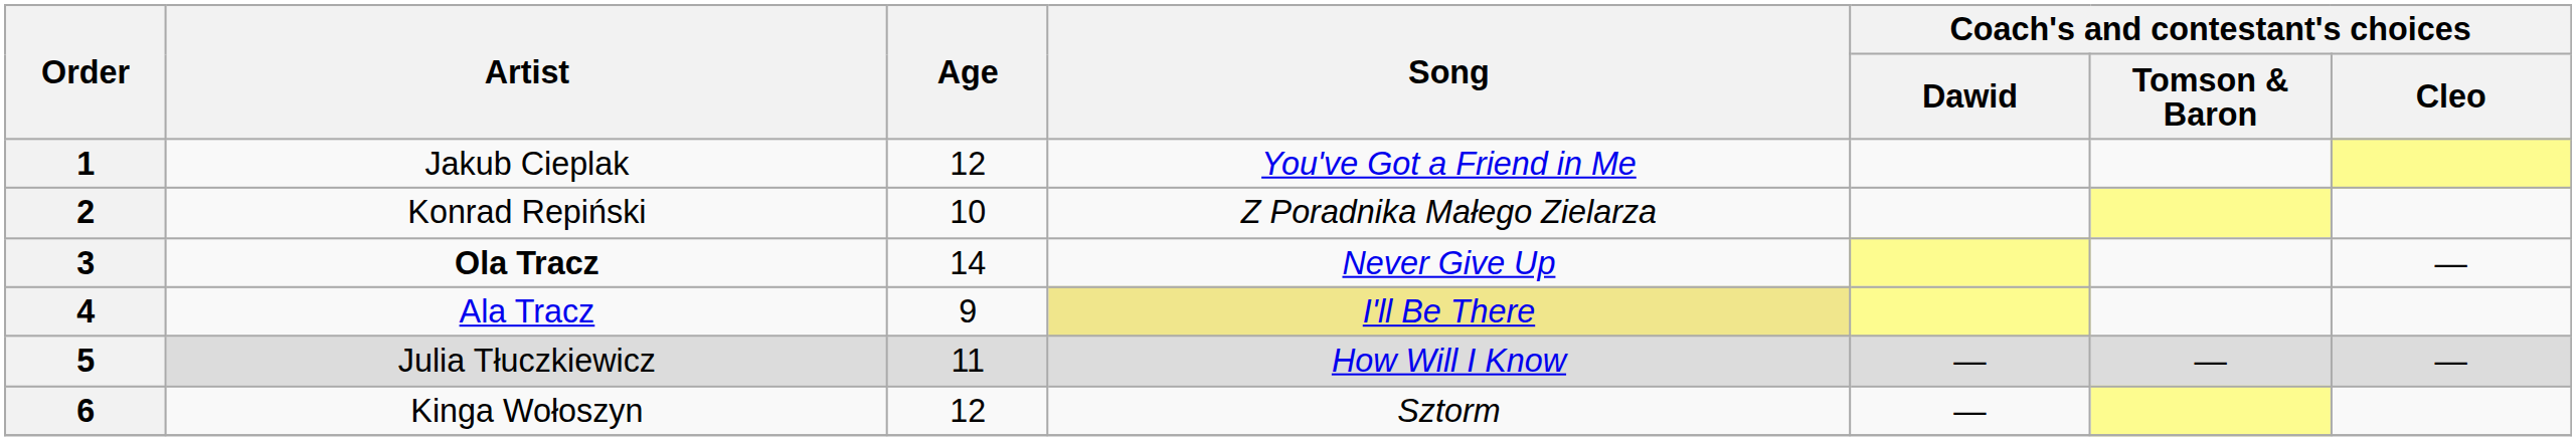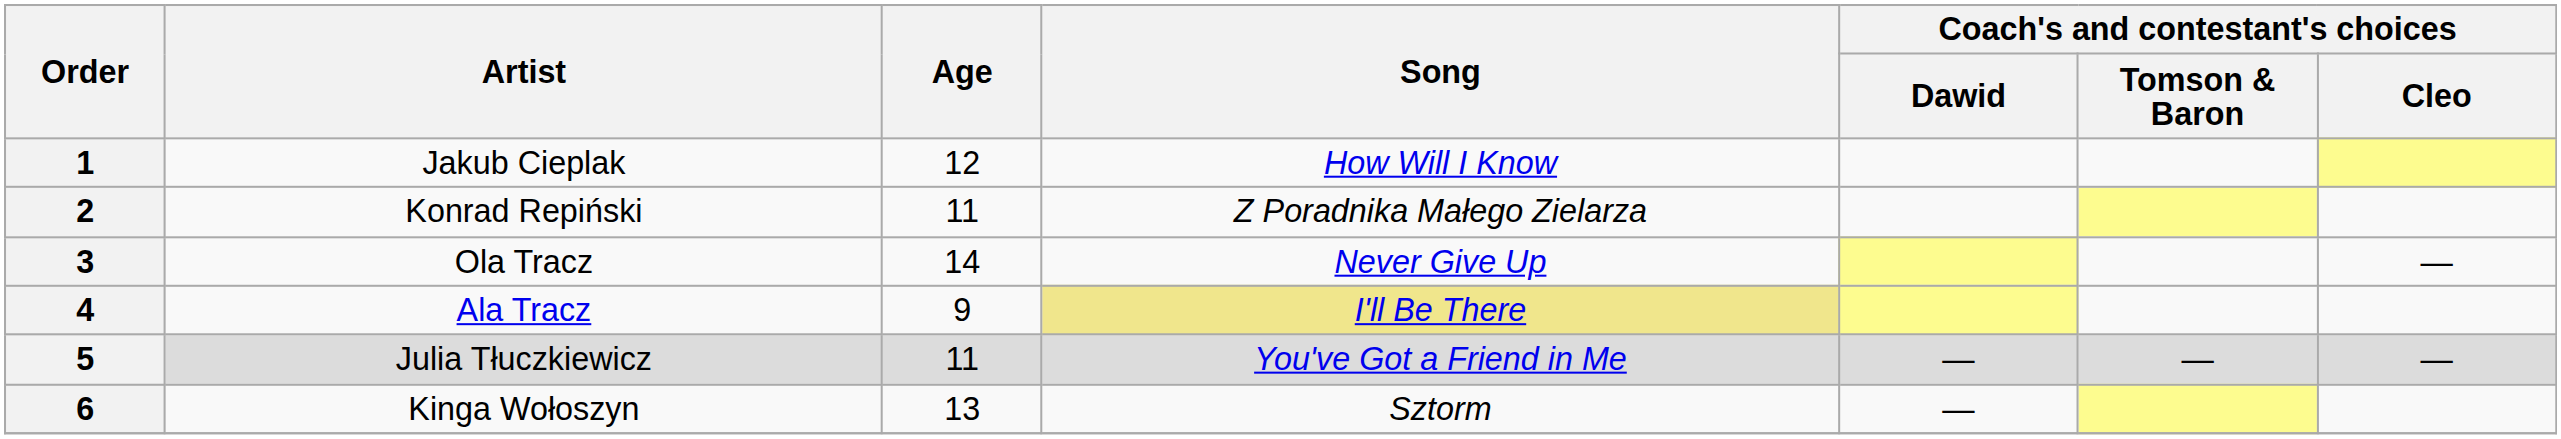 <table class="wikitable" style="text-align:center; line-height:17px; width:100%;">
 <tr>
 <th scope="col" rowspan="2" style="width:04%;">Order</th>
 <th scope="col" rowspan="2" style="width:18%;">Artist</th>
 <th scope="col" rowspan="2" style="width:04%;">Age</th>
 <th scope="col" rowspan="2" style="width:20%;">Song</th>
 <th colspan="3">Coach's and contestant's choices</th>
 </tr>
 <tr>
 <th style="width:06%;">Dawid</th>
 <th style="width:06%;">Tomson & Baron</th>
 <th style="width:06%;">Cleo</th>
 </tr>
 <tr>
 <th>1</th>
 <td>Jakub Cieplak</td>
 <td>12</td>
-<td><em><a href='#'>You've Got a Friend in Me</a></em></td>
+<td><em><a href='#'>How Will I Know</a></em></td>
 <td><strong></strong></td>
 <td><strong></strong></td>
 <td style="background:#fdfc8f;"><strong></strong></td>
 </tr>
 <tr>
 <th>2</th>
 <td>Konrad Repiński</td>
-<td>10</td>
+<td>11</td>
 <td><em>Z Poradnika Małego Zielarza</em></td>
 <td><strong></strong></td>
 <td style="background:#fdfc8f;"><strong></strong></td>
 <td><strong></strong></td>
 </tr>
 <tr>
 <th>3</th>
-<td><strong>Ola Tracz</strong></td>
+<td>Ola Tracz</td>
 <td>14</td>
 <td><a href='#'><em>Never Give Up</em></a></td>
 <td style="background:#fdfc8f;"><strong></strong></td>
 <td><strong></strong></td>
 <td>—</td>
 </tr>
 <tr>
 <th>4</th>
 <td><a href='#'>Ala Tracz</a></td>
 <td>9</td>
 <td style="background: khaki;"><a href='#'><em>I'll Be There</em></a></td>
 <td style="background:#fdfc8f;"><strong></strong></td>
 <td><strong></strong></td>
 <td><strong></strong></td>
 </tr>
 <tr style="background:#DCDCDC;">
 <th>5</th>
 <td>Julia Tłuczkiewicz</td>
 <td>11</td>
-<td><em><a href='#'>How Will I Know</a></em></td>
+<td><em><a href='#'>You've Got a Friend in Me</a></em></td>
 <td>—</td>
 <td>—</td>
 <td>—</td>
 </tr>
 <tr>
 <th>6</th>
 <td>Kinga Wołoszyn</td>
-<td>12</td>
+<td>13</td>
 <td><em>Sztorm</em></td>
 <td>—</td>
 <td style="background:#fdfc8f;"><strong></strong></td>
 <td><strong></strong></td>
 </tr>
 <tr>
 </tr>
 </table>
